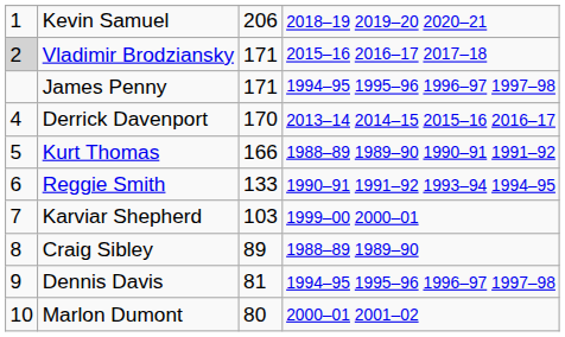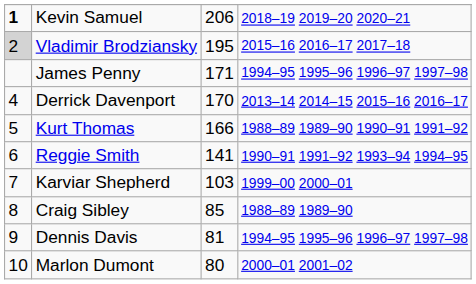 <table class="wikitable">
 <tr>
 </tr>
 <tr>
-<td>1</td>
+<td><strong>1</strong></td>
 <td>Kevin Samuel</td>
 <td>206</td>
 <td style="font-size:80%;"><a href='#'>2018–19</a> <a href='#'>2019–20</a> <a href='#'>2020–21</a></td>
 </tr>
 <tr>
 <td style="background: lightgrey;">2</td>
 <td><a href='#'>Vladimir Brodziansky</a></td>
-<td>171</td>
+<td>195</td>
 <td style="font-size:80%;"><a href='#'>2015–16</a> <a href='#'>2016–17</a> <a href='#'>2017–18</a></td>
 </tr>
 <tr>
 <td></td>
 <td>James Penny</td>
 <td>171</td>
 <td style="font-size:80%;"><a href='#'>1994–95</a> <a href='#'>1995–96</a> <a href='#'>1996–97</a> <a href='#'>1997–98</a></td>
 </tr>
 <tr>
 <td>4</td>
 <td>Derrick Davenport</td>
 <td>170</td>
 <td style="font-size:80%;"><a href='#'>2013–14</a> <a href='#'>2014–15</a> <a href='#'>2015–16</a> <a href='#'>2016–17</a></td>
 </tr>
 <tr>
 <td>5</td>
 <td><a href='#'>Kurt Thomas</a></td>
 <td>166</td>
 <td style="font-size:80%;"><a href='#'>1988–89</a> <a href='#'>1989–90</a> <a href='#'>1990–91</a> <a href='#'>1991–92</a></td>
 </tr>
 <tr>
 <td>6</td>
 <td><a href='#'>Reggie Smith</a></td>
-<td>133</td>
+<td>141</td>
 <td style="font-size:80%;"><a href='#'>1990–91</a> <a href='#'>1991–92</a> <a href='#'>1993–94</a> <a href='#'>1994–95</a></td>
 </tr>
 <tr>
 <td>7</td>
 <td>Karviar Shepherd</td>
 <td>103</td>
 <td style="font-size:80%;"><a href='#'>1999–00</a> <a href='#'>2000–01</a></td>
 </tr>
 <tr>
 <td>8</td>
 <td>Craig Sibley</td>
-<td>89</td>
+<td>85</td>
 <td style="font-size:80%;"><a href='#'>1988–89</a> <a href='#'>1989–90</a></td>
 </tr>
 <tr>
 <td>9</td>
 <td>Dennis Davis</td>
 <td>81</td>
 <td style="font-size:80%;"><a href='#'>1994–95</a> <a href='#'>1995–96</a> <a href='#'>1996–97</a> <a href='#'>1997–98</a></td>
 </tr>
 <tr>
 <td>10</td>
 <td>Marlon Dumont</td>
 <td>80</td>
 <td style="font-size:80%;"><a href='#'>2000–01</a> <a href='#'>2001–02</a></td>
 </tr>
 </table>
